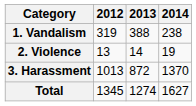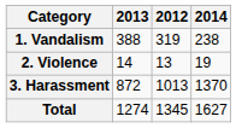 <table class="wikitable plainrowheaders" style="margin: 1em auto 1em auto;">
 <tr>
 <th scope="col">Category</th>
+<th scope="col">2013</th>
 <th scope="col">2012</th>
-<th scope="col">2013</th>
 <th scope="col">2014<br></th>
 </tr>
 <tr>
 <th scope="row">1. Vandalism</th>
+<td>388</td>
 <td>319</td>
-<td>388</td>
 <td>238</td>
 </tr>
 <tr>
 <th scope="row">2. Violence</th>
+<td>14</td>
 <td>13</td>
-<td>14</td>
 <td>19</td>
 </tr>
 <tr>
 <th scope="row">3. Harassment</th>
+<td>872</td>
 <td>1013</td>
-<td>872</td>
 <td>1370</td>
 </tr>
 <tr>
 <th scope="row">Total</th>
+<td>1274</td>
 <td>1345</td>
-<td>1274</td>
 <td>1627</td>
 </tr>
 </table>
